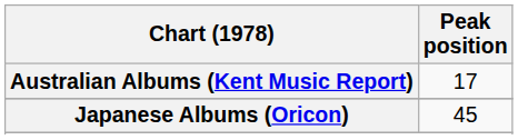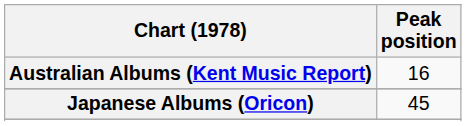 <table class="wikitable sortable plainrowheaders" style="text-align:center">
 <tr>
 <th scope="col">Chart (1978)</th>
 <th scope="col">Peak<br>position</th>
 </tr>
 <tr>
 <th scope="row">Australian Albums (<a href='#'>Kent Music Report</a>)</th>
-<td style="text-align:center;">17</td>
+<td style="text-align:center;">16</td>
 </tr>
 <tr>
 </tr>
 <tr>
 </tr>
 <tr>
 <th scope="row">Japanese Albums (<a href='#'>Oricon</a>)</th>
 <td>45</td>
 </tr>
 <tr>
 </tr>
 <tr>
 </tr>
 <tr>
 </tr>
 </table>
